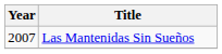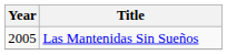 <table class="wikitable">
 <tr>
 <th>Year</th>
 <th width="200">Title</th>
 </tr>
 <tr>
-<td>2007</td>
+<td>2005</td>
 <td><a href='#'>Las Mantenidas Sin Sueños</a></td>
 </tr>
 <tr>
 </tr>
 </table>
